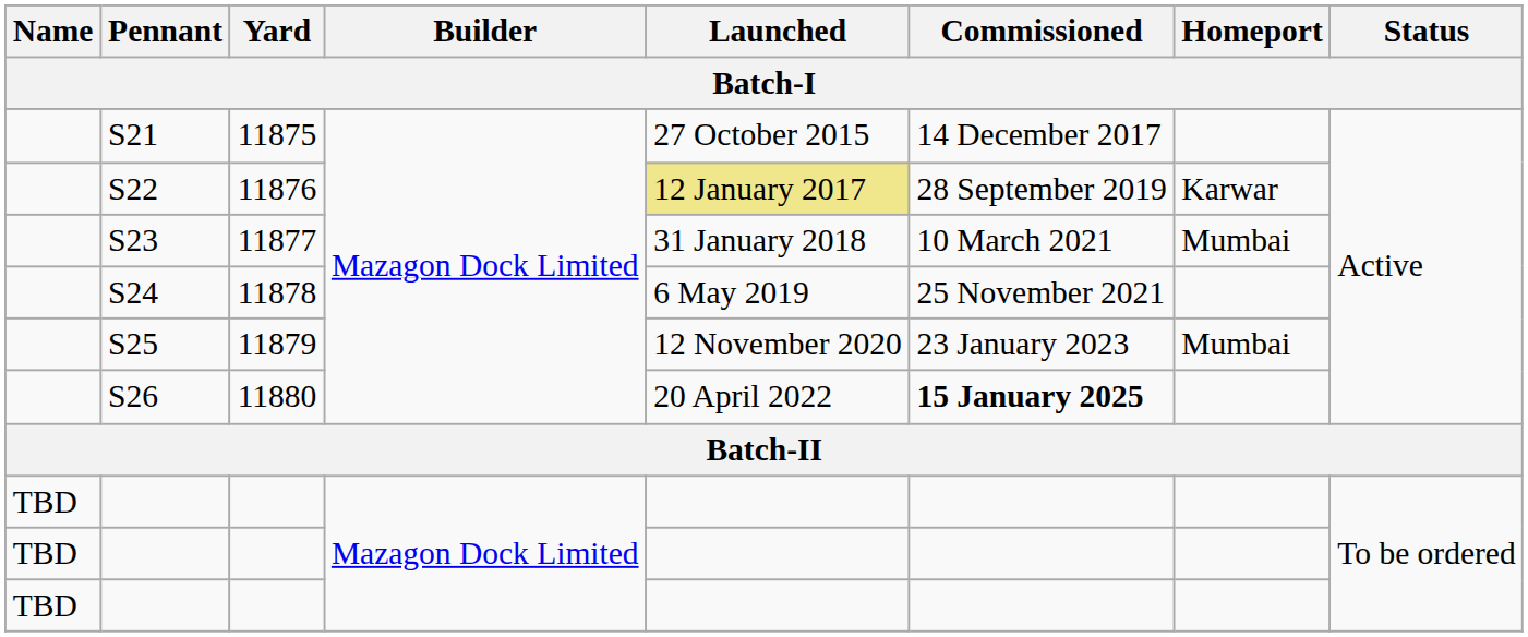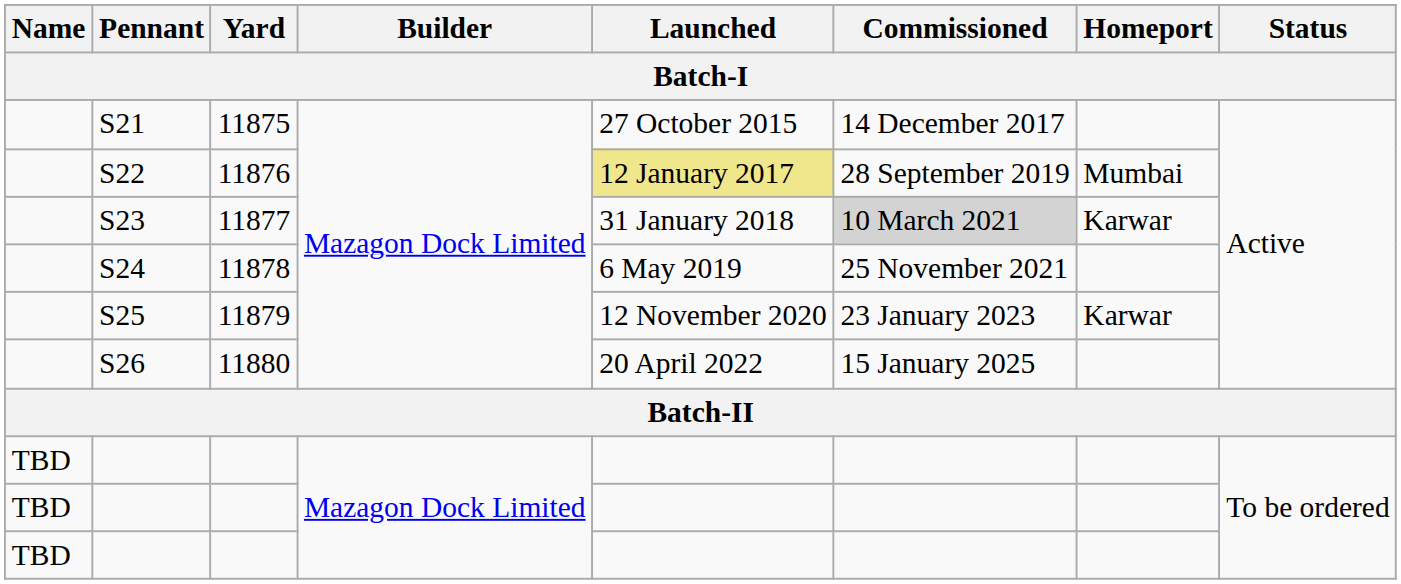 <table style="font-size:97%;" class="wikitable">
 <tr>
 <th>Name</th>
 <th>Pennant</th>
 <th>Yard</th>
 <th>Builder</th>
 <th>Launched</th>
 <th>Commissioned</th>
 <th>Homeport</th>
 <th>Status</th>
 </tr>
 <tr>
 <th colspan=8>Batch-I</th>
 </tr>
 <tr>
 <td></td>
 <td>S21</td>
 <td>11875</td>
 <td rowspan="6"><a href='#'>Mazagon Dock Limited</a></td>
 <td>27 October 2015</td>
 <td>14 December 2017</td>
 <td></td>
 <td rowspan="6">Active</td>
 </tr>
 <tr>
 <td></td>
 <td>S22</td>
 <td>11876</td>
 <td style="background: khaki;">12 January 2017</td>
 <td>28 September 2019</td>
-<td>Karwar</td>
+<td>Mumbai</td>
 </tr>
 <tr>
 <td></td>
 <td>S23</td>
 <td>11877</td>
 <td>31 January 2018</td>
-<td>10 March 2021</td>
-<td>Mumbai</td>
+<td style="background: lightgrey;">10 March 2021</td>
+<td>Karwar</td>
 </tr>
 <tr>
 <td></td>
 <td>S24</td>
 <td>11878</td>
 <td>6 May 2019</td>
 <td>25 November 2021</td>
 <td></td>
 </tr>
 <tr>
 <td></td>
 <td>S25</td>
 <td>11879</td>
 <td>12 November 2020</td>
 <td>23 January 2023</td>
-<td>Mumbai</td>
+<td>Karwar</td>
 </tr>
 <tr>
 <td></td>
 <td>S26</td>
 <td>11880</td>
 <td>20 April 2022</td>
-<td><strong>15 January 2025</strong></td>
+<td>15 January 2025</td>
 <td></td>
 </tr>
 <tr>
 <th colspan=8>Batch-II</th>
 </tr>
 <tr>
 <td>TBD</td>
 <td></td>
 <td></td>
 <td rowspan="3"><a href='#'>Mazagon Dock Limited</a></td>
 <td></td>
 <td></td>
 <td></td>
 <td rowspan="3">To be ordered</td>
 </tr>
 <tr>
 <td>TBD</td>
 <td></td>
 <td></td>
 <td></td>
 <td></td>
 <td></td>
 </tr>
 <tr>
 <td>TBD</td>
 <td></td>
 <td></td>
 <td></td>
 <td></td>
 <td></td>
 </tr>
 </table>
